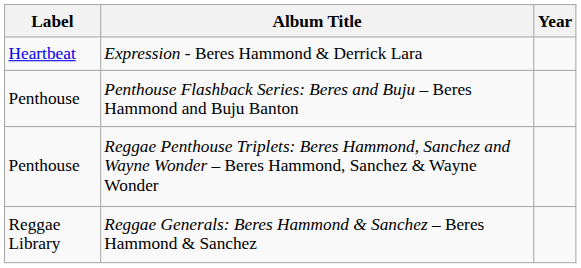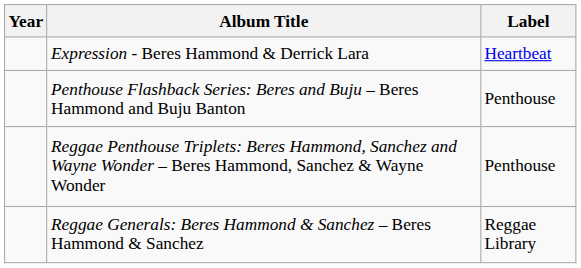 <table class="wikitable" style="width: 60%; height: 15em;">
 <tr>
+<th>Year</th>
+<th>Album Title</th>
 <th>Label</th>
-<th>Album Title</th>
-<th>Year</th>
 </tr>
 <tr>
+<td></td>
+<td><em>Expression</em> - Beres Hammond & Derrick Lara </td>
 <td><a href='#'>Heartbeat</a></td>
-<td><em>Expression</em> - Beres Hammond & Derrick Lara </td>
-<td></td>
 </tr>
 <tr>
+<td></td>
+<td><em>Penthouse Flashback Series: Beres and Buju</em> – Beres Hammond and Buju Banton</td>
 <td>Penthouse</td>
-<td><em>Penthouse Flashback Series: Beres and Buju</em> – Beres Hammond and Buju Banton</td>
-<td></td>
 </tr>
 <tr>
+<td></td>
+<td><em>Reggae Penthouse Triplets: Beres Hammond, Sanchez and Wayne Wonder</em> – Beres Hammond, Sanchez & Wayne Wonder</td>
 <td>Penthouse</td>
-<td><em>Reggae Penthouse Triplets: Beres Hammond, Sanchez and Wayne Wonder</em> – Beres Hammond, Sanchez & Wayne Wonder</td>
-<td></td>
 </tr>
 <tr>
+<td></td>
+<td><em>Reggae Generals: Beres Hammond & Sanchez</em> – Beres Hammond & Sanchez</td>
 <td>Reggae Library</td>
-<td><em>Reggae Generals: Beres Hammond & Sanchez</em> – Beres Hammond & Sanchez</td>
-<td></td>
 </tr>
 </table>
